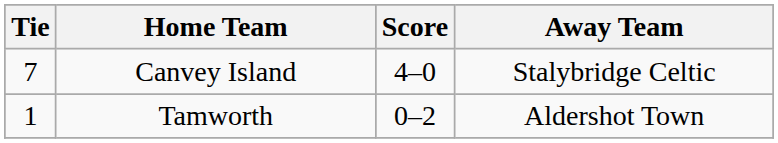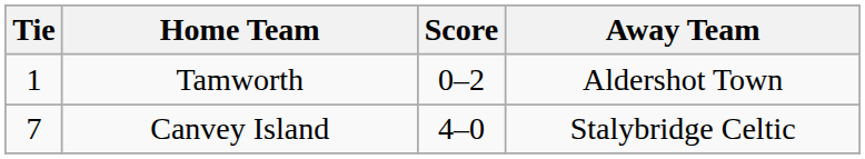 <table class="wikitable" style="text-align:center;">
 <tr>
 <th width=20>Tie</th>
 <th width=175>Home Team</th>
 <th width=20>Score</th>
 <th width=175>Away Team</th>
 </tr>
 <tr>
+<td>1</td>
+<td>Tamworth</td>
+<td>0–2</td>
+<td>Aldershot Town</td>
+</tr>
+<tr>
 <td>7</td>
 <td>Canvey Island</td>
 <td>4–0</td>
 <td>Stalybridge Celtic</td>
 </tr>
-<tr>
-<td>1</td>
-<td>Tamworth</td>
-<td>0–2</td>
-<td>Aldershot Town</td>
-</tr>
 </table>
